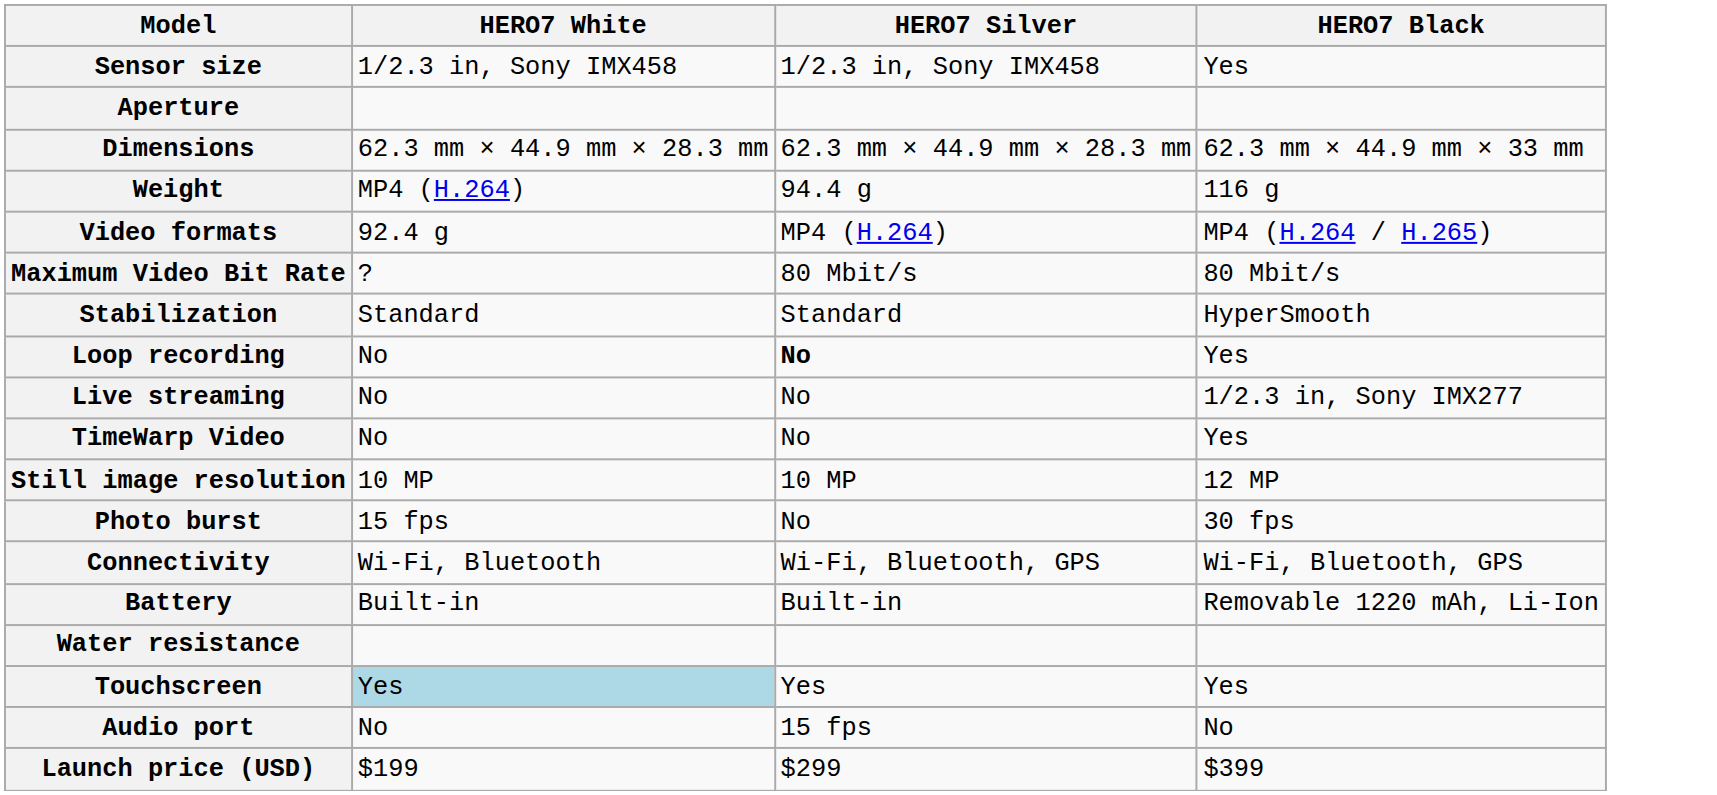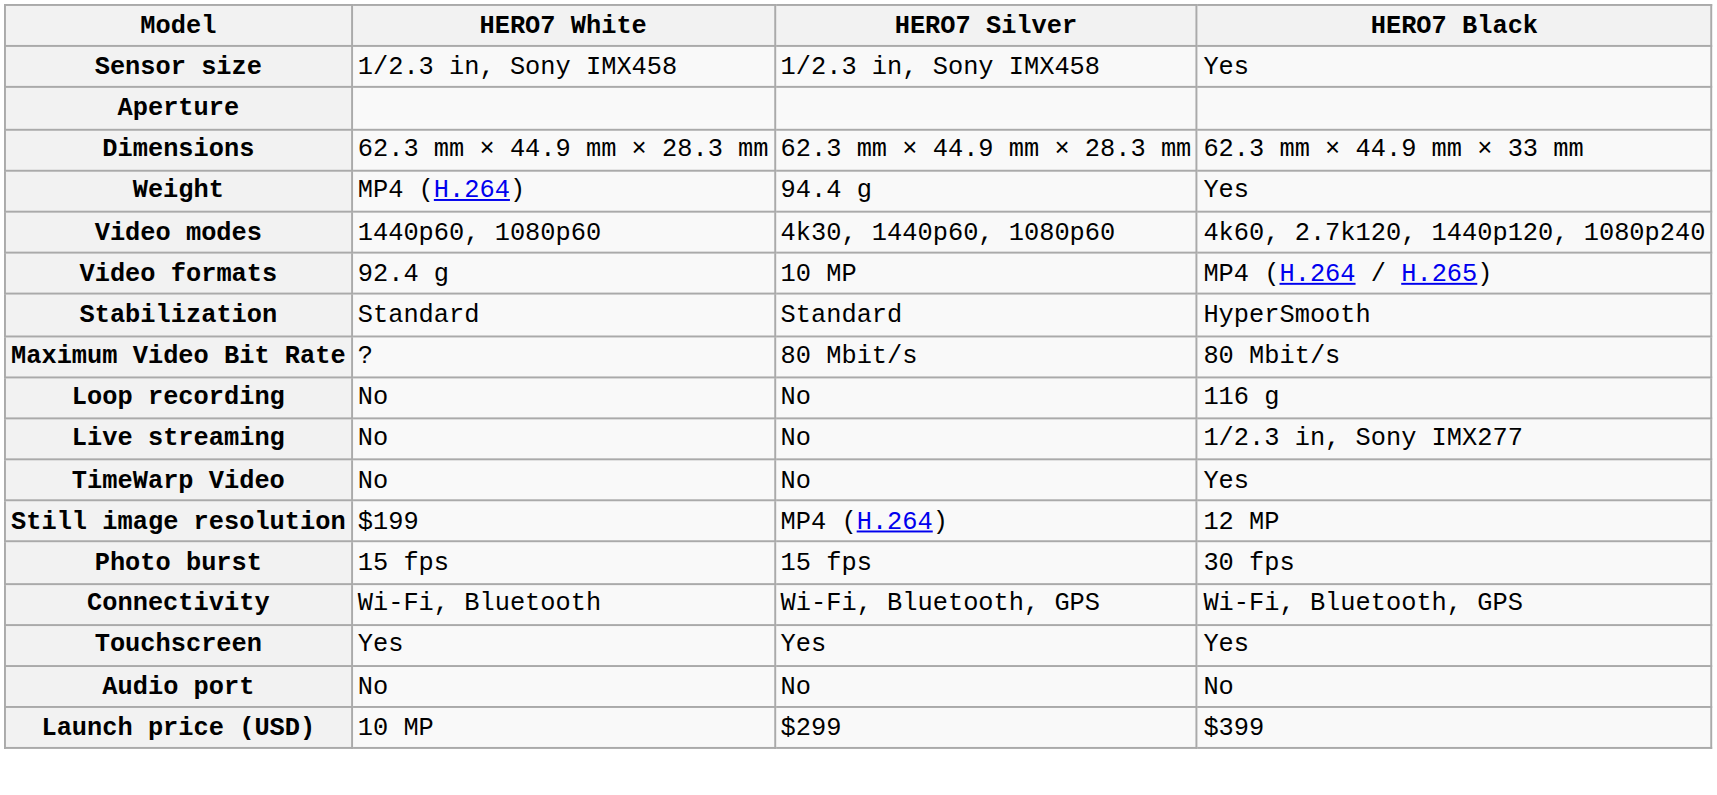 <table class="wikitable">
 <tr>
 <th>Model</th>
 <th>HERO7 White</th>
 <th>HERO7 Silver</th>
 <th>HERO7 Black</th>
 </tr>
 <tr>
 <th>Sensor size</th>
 <td>1/2.3 in, Sony IMX458</td>
 <td>1/2.3 in, Sony IMX458</td>
 <td>Yes</td>
 </tr>
 <tr>
 <th>Aperture</th>
 <td></td>
 <td></td>
 <td></td>
 </tr>
 <tr>
 <th>Dimensions</th>
 <td>62.3 mm × 44.9 mm × 28.3 mm</td>
 <td>62.3 mm × 44.9 mm × 28.3 mm</td>
 <td>62.3 mm × 44.9 mm × 33 mm</td>
 </tr>
 <tr>
 <th>Weight</th>
 <td>MP4 (<a href='#'>H.264</a>)</td>
 <td>94.4 g</td>
-<td>116 g</td>
+<td>Yes</td>
+</tr>
+<tr>
+<th>Video modes</th>
+<td>1440p60, 1080p60</td>
+<td>4k30, 1440p60, 1080p60</td>
+<td>4k60, 2.7k120, 1440p120, 1080p240</td>
 </tr>
 <tr>
 <th>Video formats</th>
 <td>92.4 g</td>
-<td>MP4 (<a href='#'>H.264</a>)</td>
+<td>10 MP</td>
 <td>MP4 (<a href='#'>H.264</a> / <a href='#'>H.265</a>)</td>
+</tr>
+<tr>
+<th>Stabilization</th>
+<td>Standard</td>
+<td>Standard</td>
+<td>HyperSmooth</td>
 </tr>
 <tr>
 <th>Maximum Video Bit Rate</th>
 <td>?</td>
 <td>80 Mbit/s</td>
 <td>80 Mbit/s</td>
 </tr>
 <tr>
-<th>Stabilization</th>
-<td>Standard</td>
-<td>Standard</td>
-<td>HyperSmooth</td>
-</tr>
-<tr>
 <th>Loop recording</th>
 <td>No</td>
-<td><strong>No</strong></td>
-<td>Yes</td>
+<td>No</td>
+<td>116 g</td>
 </tr>
 <tr>
 <th>Live streaming</th>
 <td>No</td>
 <td>No</td>
 <td>1/2.3 in, Sony IMX277</td>
 </tr>
 <tr>
 <th>TimeWarp Video</th>
 <td>No</td>
 <td>No</td>
 <td>Yes</td>
 </tr>
 <tr>
 <th>Still image resolution</th>
-<td>10 MP</td>
-<td>10 MP</td>
+<td>$199</td>
+<td>MP4 (<a href='#'>H.264</a>)</td>
 <td>12 MP</td>
 </tr>
 <tr>
 <th>Photo burst</th>
 <td>15 fps</td>
-<td>No</td>
+<td>15 fps</td>
 <td>30 fps</td>
 </tr>
 <tr>
 <th>Connectivity</th>
 <td>Wi-Fi, Bluetooth</td>
 <td>Wi-Fi, Bluetooth, GPS</td>
 <td>Wi-Fi, Bluetooth, GPS</td>
 </tr>
 <tr>
-<th>Battery</th>
-<td>Built-in</td>
-<td>Built-in</td>
-<td>Removable 1220 mAh, Li-Ion</td>
-</tr>
-<tr>
-<th>Water resistance</th>
-<td></td>
-<td></td>
-<td></td>
-</tr>
-<tr>
 <th>Touchscreen</th>
-<td style="background: lightblue;">Yes</td>
+<td>Yes</td>
 <td>Yes</td>
 <td>Yes</td>
 </tr>
 <tr>
 <th>Audio port</th>
 <td>No</td>
-<td>15 fps</td>
+<td>No</td>
 <td>No</td>
 </tr>
 <tr>
 <th>Launch price (USD)</th>
-<td>$199</td>
+<td>10 MP</td>
 <td>$299</td>
 <td>$399</td>
 </tr>
 </table>
